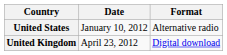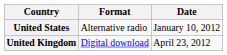 <table class="wikitable plainrowheaders">
 <tr>
 <th scope="col">Country</th>
+<th scope="col">Format</th>
 <th scope="col">Date</th>
-<th scope="col">Format</th>
 </tr>
 <tr>
 <th scope="row">United States</th>
+<td>Alternative radio</td>
 <td>January 10, 2012</td>
-<td>Alternative radio</td>
 </tr>
 <tr>
 <th scope="row">United Kingdom</th>
+<td><a href='#'>Digital download</a></td>
 <td>April 23, 2012</td>
-<td><a href='#'>Digital download</a></td>
 </tr>
 </table>
